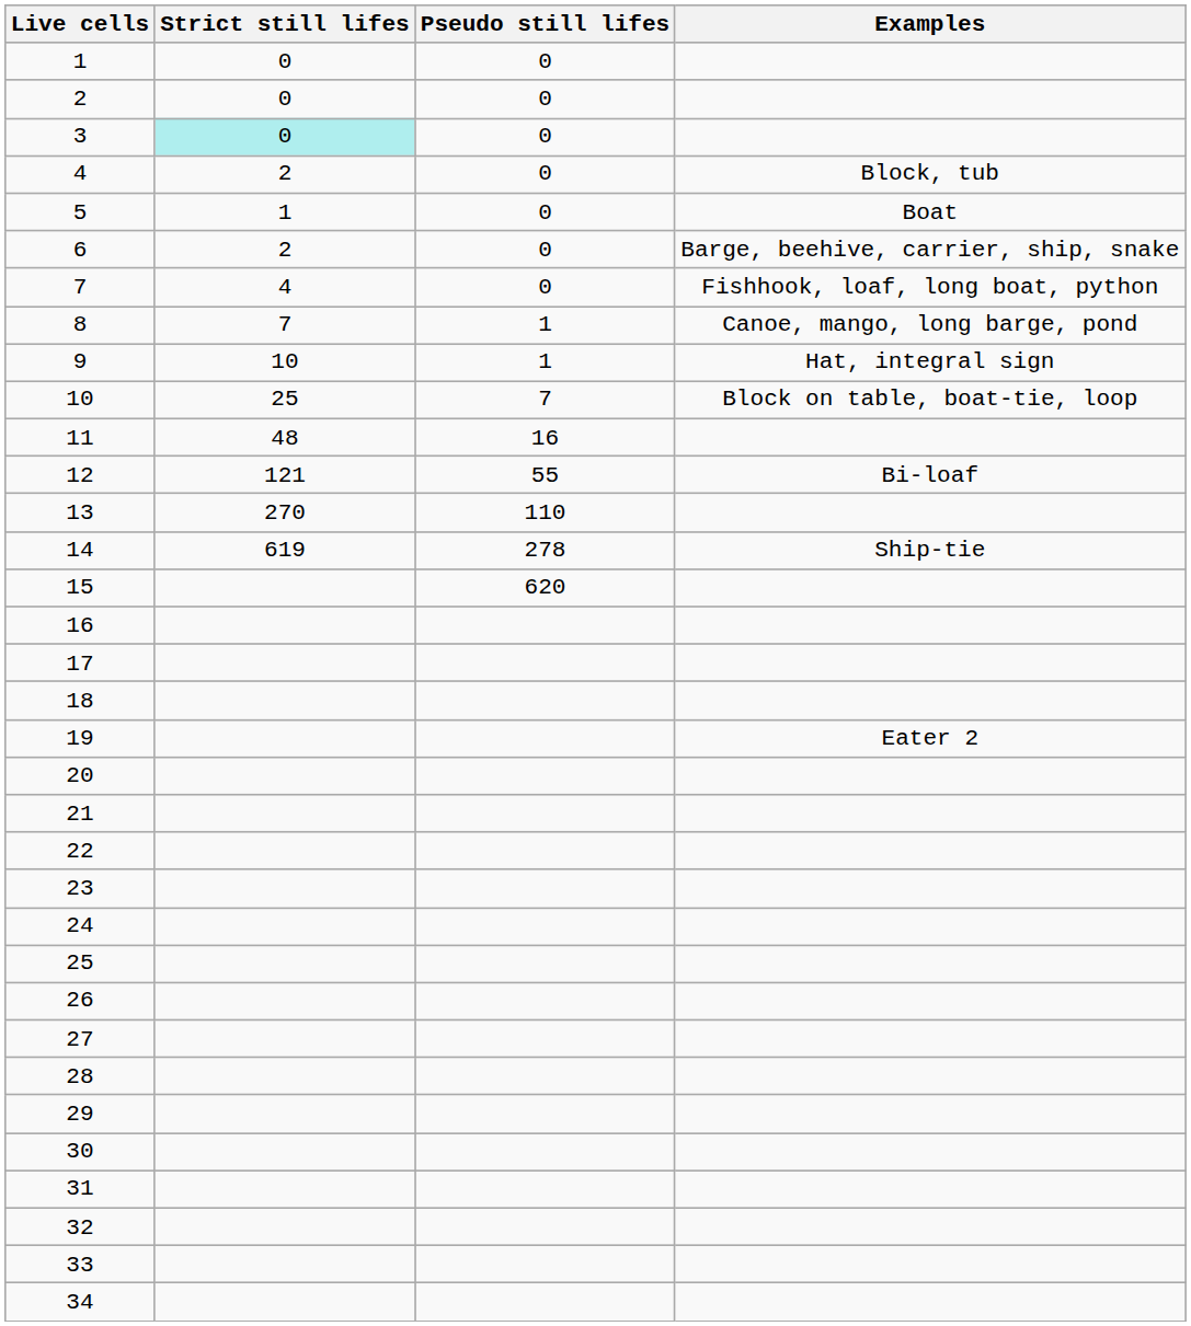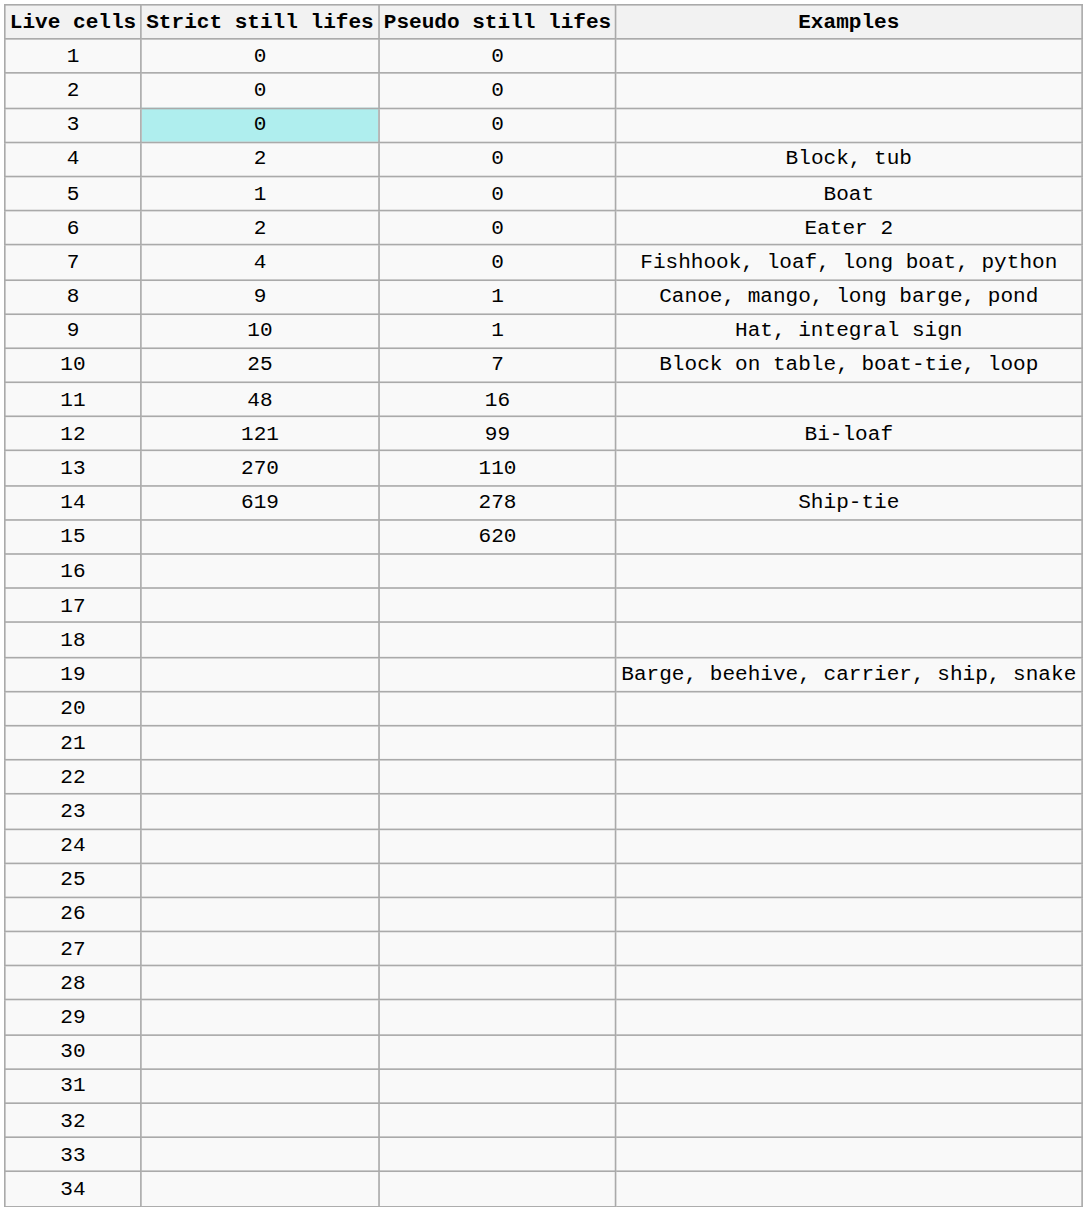 <table class="wikitable" style="text-align:center">
 <tr>
 <th>Live cells</th>
 <th>Strict still lifes</th>
 <th>Pseudo still lifes</th>
 <th>Examples</th>
 </tr>
 <tr>
 <td>1</td>
 <td>0</td>
 <td>0</td>
 <td></td>
 </tr>
 <tr>
 <td>2</td>
 <td>0</td>
 <td>0</td>
 <td></td>
 </tr>
 <tr>
 <td>3</td>
 <td style="background: paleturquoise;">0</td>
 <td>0</td>
 <td></td>
 </tr>
 <tr>
 <td>4</td>
 <td>2</td>
 <td>0</td>
 <td>Block, tub</td>
 </tr>
 <tr>
 <td>5</td>
 <td>1</td>
 <td>0</td>
 <td>Boat</td>
 </tr>
 <tr>
 <td>6</td>
 <td>2</td>
 <td>0</td>
-<td>Barge, beehive, carrier, ship, snake</td>
+<td>Eater 2</td>
 </tr>
 <tr>
 <td>7</td>
 <td>4</td>
 <td>0</td>
 <td>Fishhook, loaf, long boat, python</td>
 </tr>
 <tr>
 <td>8</td>
-<td>7</td>
+<td>9</td>
 <td>1</td>
 <td>Canoe, mango, long barge, pond</td>
 </tr>
 <tr>
 <td>9</td>
 <td>10</td>
 <td>1</td>
 <td>Hat, integral sign</td>
 </tr>
 <tr>
 <td>10</td>
 <td>25</td>
 <td>7</td>
 <td>Block on table, boat-tie, loop</td>
 </tr>
 <tr>
 <td>11</td>
 <td>48</td>
 <td>16</td>
 <td></td>
 </tr>
 <tr>
 <td>12</td>
 <td>121</td>
-<td>55</td>
+<td>99</td>
 <td>Bi-loaf </td>
 </tr>
 <tr>
 <td>13</td>
 <td>270</td>
 <td>110</td>
 <td></td>
 </tr>
 <tr>
 <td>14</td>
 <td>619</td>
 <td>278</td>
 <td>Ship-tie </td>
 </tr>
 <tr>
 <td>15</td>
 <td></td>
 <td>620</td>
 <td></td>
 </tr>
 <tr>
 <td>16</td>
 <td></td>
 <td></td>
 <td></td>
 </tr>
 <tr>
 <td>17</td>
 <td></td>
 <td></td>
 <td></td>
 </tr>
 <tr>
 <td>18</td>
 <td></td>
 <td></td>
 <td></td>
 </tr>
 <tr>
 <td>19</td>
 <td></td>
 <td></td>
-<td>Eater 2</td>
+<td>Barge, beehive, carrier, ship, snake</td>
 </tr>
 <tr>
 <td>20</td>
 <td></td>
 <td></td>
 <td></td>
 </tr>
 <tr>
 <td>21</td>
 <td></td>
 <td></td>
 <td></td>
 </tr>
 <tr>
 <td>22</td>
 <td></td>
 <td></td>
 <td></td>
 </tr>
 <tr>
 <td>23</td>
 <td></td>
 <td></td>
 <td></td>
 </tr>
 <tr>
 <td>24</td>
 <td></td>
 <td></td>
 <td></td>
 </tr>
 <tr>
 <td>25</td>
 <td></td>
 <td></td>
 <td></td>
 </tr>
 <tr>
 <td>26</td>
 <td></td>
 <td></td>
 <td></td>
 </tr>
 <tr>
 <td>27</td>
 <td></td>
 <td></td>
 <td></td>
 </tr>
 <tr>
 <td>28</td>
 <td></td>
 <td></td>
 <td></td>
 </tr>
 <tr>
 <td>29</td>
 <td></td>
 <td></td>
 <td></td>
 </tr>
 <tr>
 <td>30</td>
 <td></td>
 <td></td>
 <td></td>
 </tr>
 <tr>
 <td>31</td>
 <td></td>
 <td></td>
 <td></td>
 </tr>
 <tr>
 <td>32</td>
 <td></td>
 <td></td>
 <td></td>
 </tr>
 <tr>
 <td>33</td>
 <td></td>
 <td></td>
 <td></td>
 </tr>
 <tr>
 <td>34</td>
 <td></td>
 <td></td>
 <td></td>
 </tr>
 </table>
